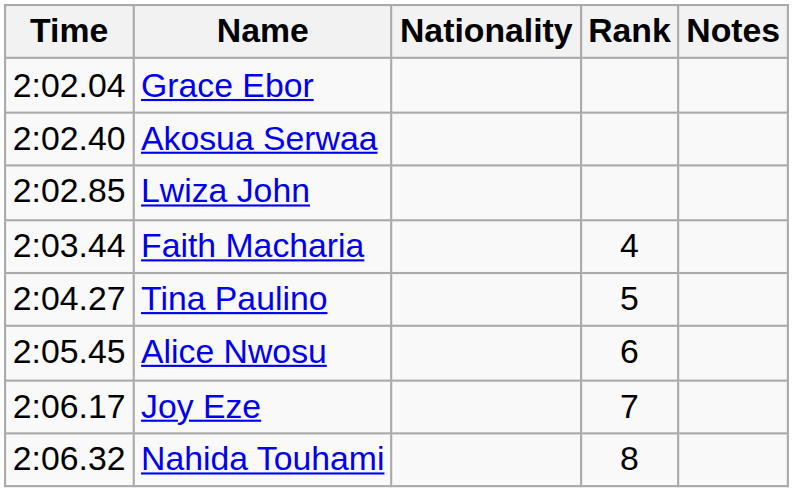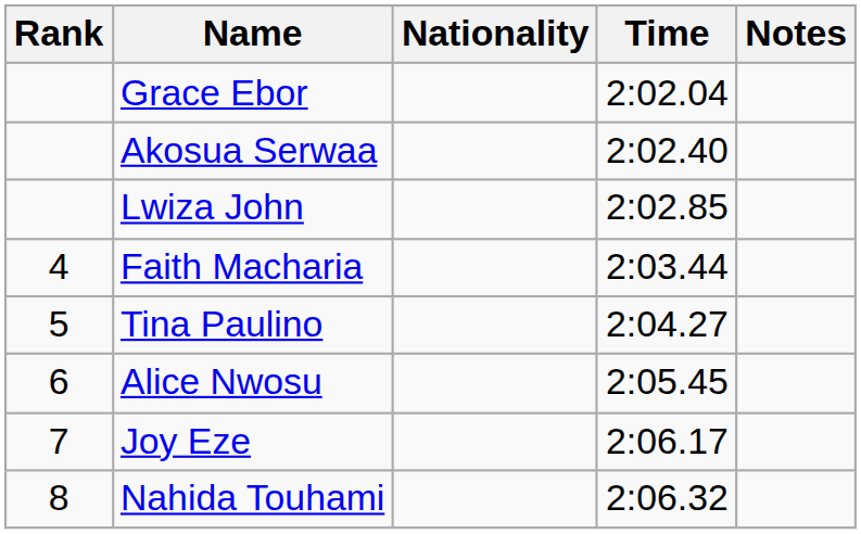 <table class="wikitable sortable" style="text-align:center">
 <tr>
-<th>Time</th>
+<th>Rank</th>
 <th>Name</th>
 <th>Nationality</th>
-<th>Rank</th>
+<th>Time</th>
 <th>Notes</th>
 </tr>
 <tr>
-<td>2:02.04</td>
+<td></td>
 <td align=left><a href='#'>Grace Ebor</a></td>
 <td align=left></td>
-<td></td>
+<td>2:02.04</td>
 <td></td>
 </tr>
 <tr>
-<td>2:02.40</td>
+<td></td>
 <td align=left><a href='#'>Akosua Serwaa</a></td>
 <td align=left></td>
-<td></td>
+<td>2:02.40</td>
 <td></td>
 </tr>
 <tr>
-<td>2:02.85</td>
+<td></td>
 <td align=left><a href='#'>Lwiza John</a></td>
 <td align=left></td>
-<td></td>
+<td>2:02.85</td>
 <td></td>
 </tr>
 <tr>
-<td>2:03.44</td>
+<td>4</td>
 <td align=left><a href='#'>Faith Macharia</a></td>
 <td align=left></td>
-<td>4</td>
+<td>2:03.44</td>
 <td></td>
 </tr>
 <tr>
-<td>2:04.27</td>
+<td>5</td>
 <td align=left><a href='#'>Tina Paulino</a></td>
 <td align=left></td>
-<td>5</td>
+<td>2:04.27</td>
 <td></td>
 </tr>
 <tr>
-<td>2:05.45</td>
+<td>6</td>
 <td align=left><a href='#'>Alice Nwosu</a></td>
 <td align=left></td>
-<td>6</td>
+<td>2:05.45</td>
 <td></td>
 </tr>
 <tr>
-<td>2:06.17</td>
+<td>7</td>
 <td align=left><a href='#'>Joy Eze</a></td>
 <td align=left></td>
-<td>7</td>
+<td>2:06.17</td>
 <td></td>
 </tr>
 <tr>
-<td>2:06.32</td>
+<td>8</td>
 <td align=left><a href='#'>Nahida Touhami</a></td>
 <td align=left></td>
-<td>8</td>
+<td>2:06.32</td>
 <td></td>
 </tr>
 </table>
